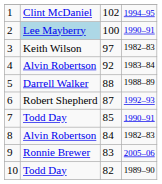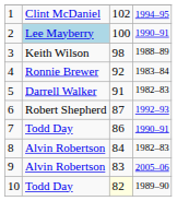 <table class="wikitable">
 <tr>
 </tr>
 <tr>
 <td>1</td>
 <td><a href='#'>Clint McDaniel</a></td>
 <td>102</td>
 <td style="font-size:80%;"><a href='#'>1994–95</a></td>
 </tr>
 <tr>
 <td>2</td>
 <td style="background: lightblue;"><a href='#'>Lee Mayberry</a></td>
 <td>100</td>
 <td style="font-size:80%;"><a href='#'>1990–91</a></td>
 </tr>
 <tr>
 <td>3</td>
 <td>Keith Wilson</td>
-<td>97</td>
-<td style="font-size:80%;">1982–83</td>
+<td>98</td>
+<td style="font-size:80%;">1988–89</td>
 </tr>
 <tr>
 <td>4</td>
-<td><a href='#'>Alvin Robertson</a></td>
+<td><a href='#'>Ronnie Brewer</a></td>
 <td>92</td>
 <td style="font-size:80%;">1983–84</td>
 </tr>
 <tr>
 <td>5</td>
 <td><a href='#'>Darrell Walker</a></td>
-<td>88</td>
-<td style="font-size:80%;">1988–89</td>
+<td>91</td>
+<td style="font-size:80%;">1982–83</td>
 </tr>
 <tr>
 <td>6</td>
 <td>Robert Shepherd</td>
 <td>87</td>
 <td style="font-size:80%;"><a href='#'>1992–93</a></td>
 </tr>
 <tr>
 <td>7</td>
 <td><a href='#'>Todd Day</a></td>
-<td>85</td>
+<td>86</td>
 <td style="font-size:80%;"><a href='#'>1990–91</a></td>
 </tr>
 <tr>
 <td>8</td>
 <td><a href='#'>Alvin Robertson</a></td>
 <td>84</td>
 <td style="font-size:80%;">1982–83</td>
 </tr>
 <tr>
 <td>9</td>
-<td><a href='#'>Ronnie Brewer</a></td>
+<td><a href='#'>Alvin Robertson</a></td>
 <td>83</td>
 <td style="font-size:80%;"><a href='#'>2005–06</a></td>
 </tr>
 <tr>
 <td>10</td>
 <td><a href='#'>Todd Day</a></td>
-<td>82</td>
+<td style="background: lightyellow;">82</td>
 <td style="font-size:80%;">1989–90</td>
 </tr>
 </table>
